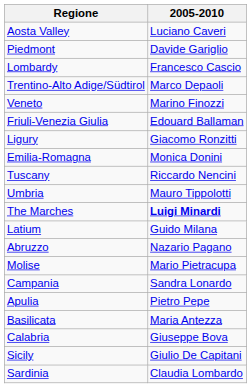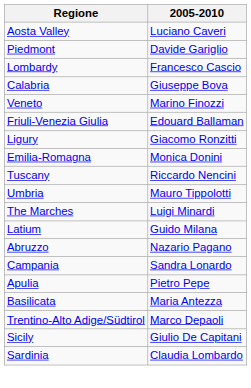 <table class=wikitable>
 <tr>
 <th>Regione</th>
 <th>2005-2010</th>
 </tr>
 <tr ---->
 <td><a href='#'>Aosta Valley</a></td>
 <td><a href='#'>Luciano Caveri</a></td>
 </tr>
 <tr ---->
 <td><a href='#'>Piedmont</a></td>
 <td><a href='#'>Davide Gariglio</a></td>
 </tr>
 <tr ---->
 <td><a href='#'>Lombardy</a></td>
 <td><a href='#'>Francesco Cascio</a></td>
 </tr>
 <tr ---->
-<td><a href='#'>Trentino-Alto Adige/Südtirol</a></td>
-<td><a href='#'>Marco Depaoli</a></td>
+<td><a href='#'>Calabria</a></td>
+<td><a href='#'>Giuseppe Bova</a></td>
 </tr>
 <tr ---->
 <td><a href='#'>Veneto</a></td>
 <td><a href='#'>Marino Finozzi</a></td>
 </tr>
 <tr ---->
 <td><a href='#'>Friuli-Venezia Giulia</a></td>
 <td><a href='#'>Edouard Ballaman</a></td>
 </tr>
 <tr ---->
 <td><a href='#'>Ligury</a></td>
 <td><a href='#'>Giacomo Ronzitti</a></td>
 </tr>
 <tr ---->
 <td><a href='#'>Emilia-Romagna</a></td>
 <td><a href='#'>Monica Donini</a></td>
 </tr>
 <tr ---->
 <td><a href='#'>Tuscany</a></td>
 <td><a href='#'>Riccardo Nencini</a></td>
 </tr>
 <tr ---->
 <td><a href='#'>Umbria</a></td>
 <td><a href='#'>Mauro Tippolotti</a></td>
 </tr>
 <tr ---->
 <td><a href='#'>The Marches</a></td>
-<td><strong><a href='#'>Luigi Minardi</a></strong></td>
+<td><a href='#'>Luigi Minardi</a></td>
 </tr>
 <tr ---->
 <td><a href='#'>Latium</a></td>
 <td><a href='#'>Guido Milana</a></td>
 </tr>
 <tr ---->
 <td><a href='#'>Abruzzo</a></td>
 <td><a href='#'>Nazario Pagano</a></td>
-</tr>
-<tr ---->
-<td><a href='#'>Molise</a></td>
-<td><a href='#'>Mario Pietracupa</a></td>
 </tr>
 <tr ---->
 <td><a href='#'>Campania</a></td>
 <td><a href='#'>Sandra Lonardo</a></td>
 </tr>
 <tr ---->
 <td><a href='#'>Apulia</a></td>
 <td><a href='#'>Pietro Pepe</a></td>
 </tr>
 <tr ---->
 <td><a href='#'>Basilicata</a></td>
 <td><a href='#'>Maria Antezza</a></td>
 </tr>
 <tr ---->
-<td><a href='#'>Calabria</a></td>
-<td><a href='#'>Giuseppe Bova</a></td>
+<td><a href='#'>Trentino-Alto Adige/Südtirol</a></td>
+<td><a href='#'>Marco Depaoli</a></td>
 </tr>
 <tr ---->
 <td><a href='#'>Sicily</a></td>
 <td><a href='#'>Giulio De Capitani</a></td>
 </tr>
 <tr ---->
 <td><a href='#'>Sardinia</a></td>
 <td><a href='#'>Claudia Lombardo</a></td>
 </tr>
 </table>
